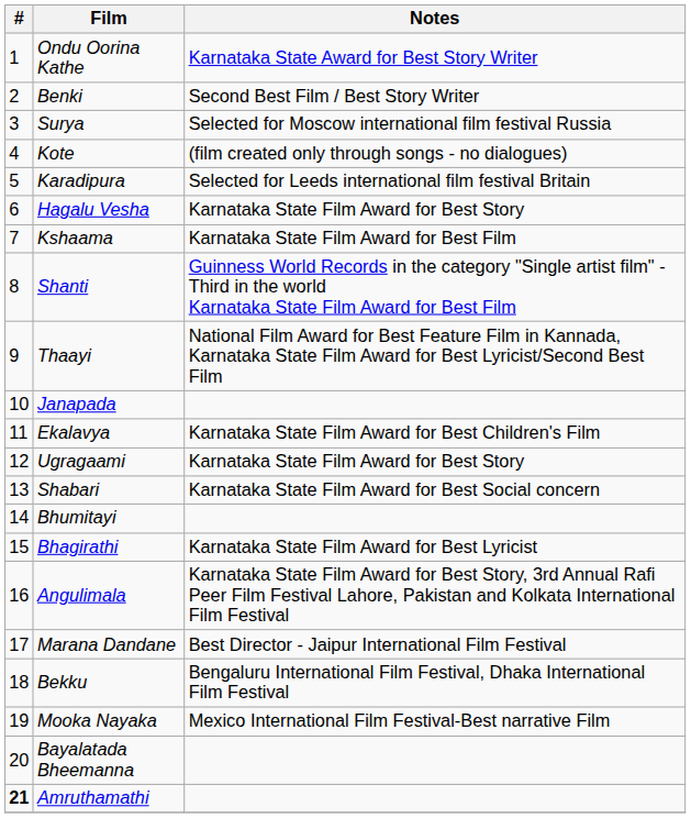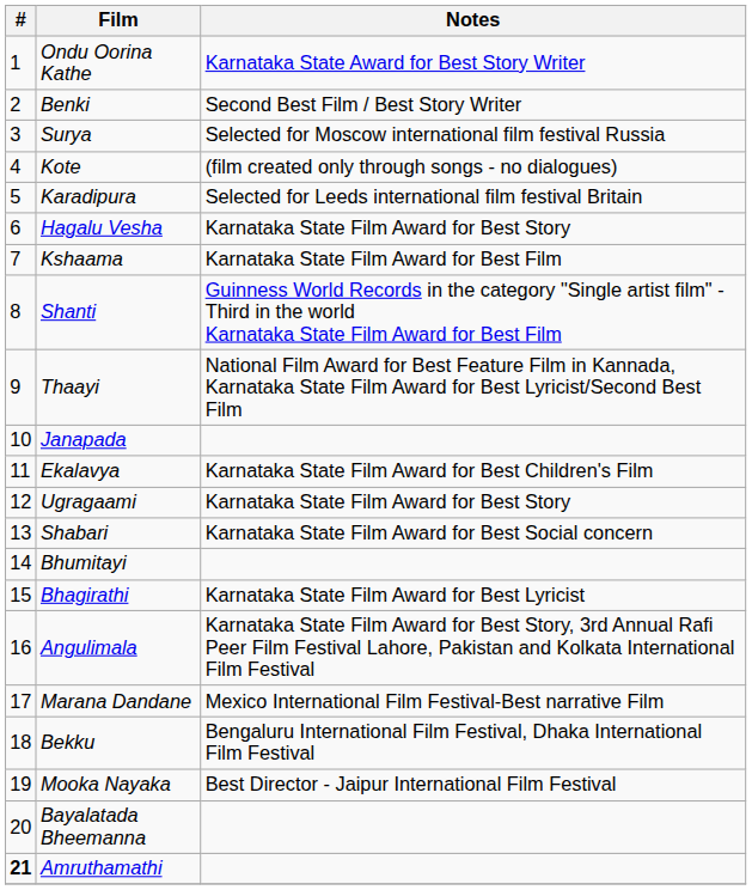 <table class="wikitable sortable">
 <tr>
 <th>#</th>
 <th>Film</th>
 <th>Notes</th>
 </tr>
 <tr>
 <td>1</td>
 <td><em>Ondu Oorina Kathe</em></td>
 <td><a href='#'>Karnataka State Award for Best Story Writer</a></td>
 </tr>
 <tr>
 <td>2</td>
 <td><em>Benki</em></td>
 <td Karnataka State Film Awards>Second Best Film / Best Story Writer</td>
 </tr>
 <tr>
 <td>3</td>
 <td><em>Surya</em></td>
 <td>Selected for Moscow international film festival Russia</td>
 </tr>
 <tr>
 <td>4</td>
 <td><em>Kote</em></td>
 <td>(film created only through songs - no dialogues)</td>
 </tr>
 <tr>
 <td>5</td>
 <td><em>Karadipura</em></td>
 <td>Selected for Leeds international film festival Britain</td>
 </tr>
 <tr>
 <td>6</td>
 <td><em><a href='#'>Hagalu Vesha</a></em></td>
 <td>Karnataka State Film Award for Best Story</td>
 </tr>
 <tr>
 <td>7</td>
 <td><em>Kshaama</em></td>
 <td>Karnataka State Film Award for Best Film</td>
 </tr>
 <tr>
 <td>8</td>
 <td><em><a href='#'>Shanti</a></em></td>
 <td><a href='#'>Guinness World Records</a> in the category "Single artist film" - Third in the world <br> <a href='#'>Karnataka State Film Award for Best Film</a></td>
 </tr>
 <tr>
 <td>9</td>
 <td><em>Thaayi</em></td>
 <td>National Film Award for Best Feature Film in Kannada, Karnataka State Film Award for Best Lyricist/Second Best Film</td>
 </tr>
 <tr>
 <td>10</td>
 <td><em><a href='#'>Janapada</a></em></td>
 <td></td>
 </tr>
 <tr>
 <td>11</td>
 <td><em>Ekalavya</em></td>
 <td>Karnataka State Film Award for Best Children's Film</td>
 </tr>
 <tr>
 <td>12</td>
 <td><em>Ugragaami</em></td>
 <td>Karnataka State Film Award for Best Story</td>
 </tr>
 <tr>
 <td>13</td>
 <td><em>Shabari</em></td>
 <td>Karnataka State Film Award for Best Social concern</td>
 </tr>
 <tr>
 <td>14</td>
 <td><em>Bhumitayi</em></td>
 <td></td>
 </tr>
 <tr>
 <td>15</td>
 <td><em><a href='#'>Bhagirathi</a></em></td>
 <td>Karnataka State Film Award for Best Lyricist</td>
 </tr>
 <tr>
 <td>16</td>
 <td><em><a href='#'>Angulimala</a></em></td>
 <td>Karnataka State Film Award for Best Story, 3rd Annual Rafi Peer Film Festival Lahore, Pakistan and  Kolkata International Film Festival</td>
 </tr>
 <tr>
 <td>17</td>
 <td><em>Marana Dandane</em></td>
-<td>Best Director - Jaipur International Film Festival</td>
+<td>Mexico International Film Festival-Best narrative Film</td>
 </tr>
 <tr>
 <td>18</td>
 <td><em>Bekku</em></td>
 <td>Bengaluru International Film Festival, Dhaka International Film Festival</td>
 </tr>
 <tr>
 <td>19</td>
 <td><em>Mooka Nayaka</em></td>
-<td>Mexico International Film Festival-Best narrative Film</td>
+<td>Best Director - Jaipur International Film Festival</td>
 </tr>
 <tr>
 <td>20</td>
 <td><em>Bayalatada Bheemanna</em></td>
 <td></td>
 </tr>
 <tr>
 <td><strong>21</strong></td>
 <td><em><a href='#'>Amruthamathi</a></em></td>
 <td></td>
 </tr>
 <tr>
 </tr>
 </table>
